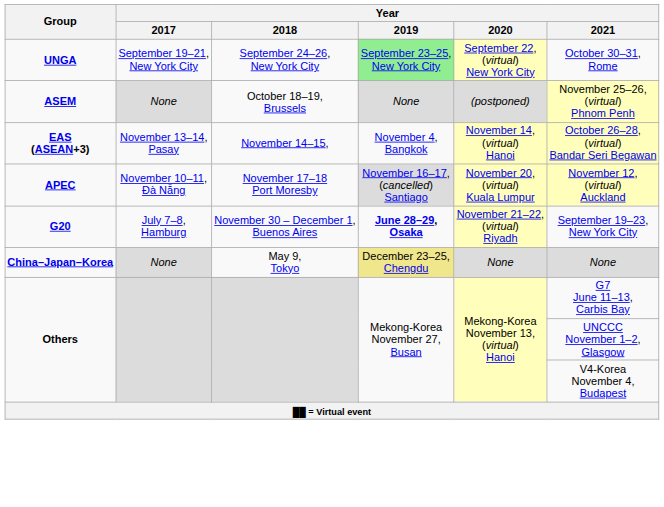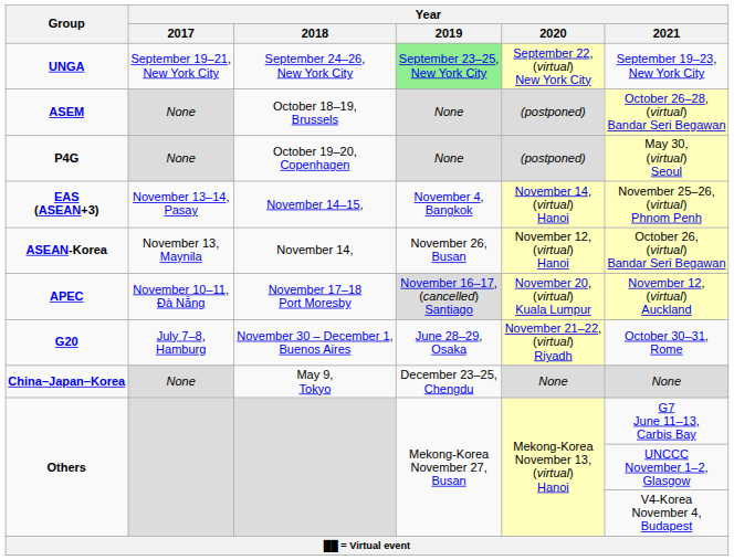 <table class="wikitable" style="margin:1em auto; font-size:85%; text-align:center;">
 <tr>
 <th rowspan="2">Group</th>
 <th colspan="5">Year</th>
 </tr>
 <tr>
 <th>2017</th>
 <th>2018</th>
 <th>2019</th>
 <th>2020</th>
 <th>2021</th>
 </tr>
 <tr>
 <td><strong><a href='#'>UNGA</a></strong></td>
 <td><a href='#'>September 19–21</a>,<br> <a href='#'>New York City</a></td>
 <td><a href='#'>September 24–26</a>,<br> <a href='#'>New York City</a></td>
 <td style="background: lightgreen;"><a href='#'>September 23–25</a>,<br> <a href='#'>New York City</a></td>
 <td style="background:#ffb;"><a href='#'>September 22</a>,<br>(<em>virtual</em>)<br> <a href='#'>New York City</a></td>
-<td><a href='#'>October 30–31</a>,<br> <a href='#'>Rome</a></td>
+<td><a href='#'>September 19–23</a>,<br> <a href='#'>New York City</a></td>
 </tr>
 <tr>
 <td><strong><a href='#'>ASEM</a></strong></td>
 <td style="background:#dcdcdc;"><em>None</em></td>
 <td>October 18–19,<br> <a href='#'>Brussels</a></td>
 <td style="background:#dcdcdc;"><em>None</em></td>
 <td style="background:#dcdcdc;"><em>(postponed)</em></td>
-<td style="background:#ffb;">November 25–26,<br>(<em>virtual</em>)<br> <a href='#'>Phnom Penh</a></td>
+<td style="background:#ffb;"><a href='#'>October 26–28</a>,<br>(<em>virtual</em>)<br> <a href='#'>Bandar Seri Begawan</a></td>
+</tr>
+<tr>
+<td><strong>P4G</strong></td>
+<td style="background:#dcdcdc;"><em>None</em></td>
+<td>October 19–20,<br> <a href='#'>Copenhagen</a></td>
+<td style="background:#dcdcdc;"><em>None</em></td>
+<td style="background:#dcdcdc;"><em>(postponed)</em></td>
+<td style="background:#ffb;">May 30,<br>(<em>virtual</em>)<br> <a href='#'>Seoul</a></td>
 </tr>
 <tr>
 <td><strong><a href='#'>EAS</a><br>(<a href='#'>ASEAN</a>+3)</strong></td>
 <td><a href='#'>November 13–14</a>,<br> <a href='#'>Pasay</a></td>
 <td><a href='#'>November 14–15</a>,<br></td>
 <td><a href='#'>November 4</a>,<br> <a href='#'>Bangkok</a></td>
 <td style="background:#ffb;"><a href='#'>November 14</a>,<br>(<em>virtual</em>)<br> <a href='#'>Hanoi</a></td>
-<td style="background:#ffb;"><a href='#'>October 26–28</a>,<br>(<em>virtual</em>)<br> <a href='#'>Bandar Seri Begawan</a></td>
+<td style="background:#ffb;">November 25–26,<br>(<em>virtual</em>)<br> <a href='#'>Phnom Penh</a></td>
+</tr>
+<tr>
+<td><strong><a href='#'>ASEAN</a>-Korea</strong></td>
+<td>November 13,<br> <a href='#'>Maynila</a></td>
+<td>November 14,<br></td>
+<td>November 26,<br> <a href='#'>Busan</a></td>
+<td style="background:#ffb;">November 12,<br>(<em>virtual</em>)<br> <a href='#'>Hanoi</a></td>
+<td style="background:#ffb;">October 26,<br>(<em>virtual</em>)<br> <a href='#'>Bandar Seri Begawan</a></td>
 </tr>
 <tr>
 <td><strong><a href='#'>APEC</a></strong></td>
 <td><a href='#'>November 10–11</a>,<br> <a href='#'>Đà Nẵng</a></td>
 <td><a href='#'>November 17–18</a><br> <a href='#'>Port Moresby</a></td>
 <td style="background:#dcdcdc;"><a href='#'>November 16–17</a>,<br>(<em>cancelled</em>)<br> <a href='#'>Santiago</a></td>
 <td style="background:#ffb;"><a href='#'>November 20</a>,<br>(<em>virtual</em>)<br> <a href='#'>Kuala Lumpur</a></td>
 <td style="background:#ffb;"><a href='#'>November 12</a>,<br>(<em>virtual</em>)<br> <a href='#'>Auckland</a></td>
 </tr>
 <tr>
 <td><strong><a href='#'>G20</a></strong></td>
 <td><a href='#'>July 7–8</a>,<br> <a href='#'>Hamburg</a></td>
 <td><a href='#'>November 30 – December 1</a>,<br> <a href='#'>Buenos Aires</a></td>
-<td><strong><a href='#'>June 28–29</a>,<br> <a href='#'>Osaka</a></strong></td>
+<td><a href='#'>June 28–29</a>,<br> <a href='#'>Osaka</a></td>
 <td style="background:#ffb;"><a href='#'>November 21–22</a>,<br>(<em>virtual</em>)<br> <a href='#'>Riyadh</a></td>
-<td><a href='#'>September 19–23</a>,<br> <a href='#'>New York City</a></td>
+<td><a href='#'>October 30–31</a>,<br> <a href='#'>Rome</a></td>
 </tr>
 <tr>
 <td><strong><a href='#'>China–Japan–Korea</a></strong></td>
 <td style="background:#dcdcdc;"><em>None</em></td>
 <td>May 9,<br> <a href='#'>Tokyo</a></td>
-<td style="background: khaki;">December 23–25,<br> <a href='#'>Chengdu</a></td>
+<td>December 23–25,<br> <a href='#'>Chengdu</a></td>
 <td style="background:#dcdcdc;"><em>None</em></td>
 <td style="background:#dcdcdc;"><em>None</em></td>
 </tr>
 <tr>
 <td rowspan=3><strong>Others</strong></td>
 <td rowspan=3 style="background:#dcdcdc;"></td>
 <td rowspan=3  style="background:#dcdcdc;"></td>
 <td rowspan=3>Mekong-Korea<br>November 27,<br> <a href='#'>Busan</a></td>
 <td style="background:#ffb;" rowspan=3>Mekong-Korea<br>November 13,<br>(<em>virtual</em>)<br> <a href='#'>Hanoi</a></td>
 <td><a href='#'>G7</a><br><a href='#'>June 11–13</a>,<br> <a href='#'>Carbis Bay</a></td>
 </tr>
 <tr>
 <td><a href='#'>UNCCC</a><br><a href='#'>November 1–2</a>,<br> <a href='#'>Glasgow</a></td>
 </tr>
 <tr>
 <td>V4-Korea<br>November 4,<br> <a href='#'>Budapest</a></td>
 </tr>
 <tr>
 <th colspan="6"><small><span>██</span> = Virtual event</small></th>
 </tr>
 </table>
